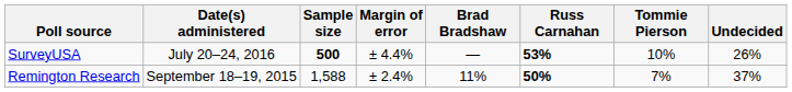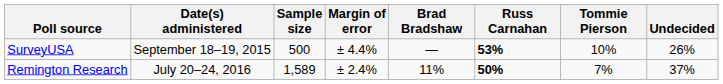 <table class="wikitable">
 <tr valign= bottom>
 <th>Poll source</th>
 <th>Date(s)<br>administered</th>
 <th>Sample<br>size</th>
 <th>Margin of<br>error</th>
 <th style="width:100px;">Brad<br>Bradshaw</th>
 <th style="width:100px;">Russ<br>Carnahan</th>
 <th style="width:100px;">Tommie<br>Pierson</th>
 <th>Undecided</th>
 </tr>
 <tr>
 <td><a href='#'>SurveyUSA</a></td>
-<td align=center>July 20–24, 2016</td>
-<td align=center><strong>500</strong></td>
+<td align=center>September 18–19, 2015</td>
+<td align=center>500</td>
 <td align=center>± 4.4%</td>
 <td align=center>—</td>
 <td><strong>53%</strong></td>
 <td align=center>10%</td>
 <td align=center>26%</td>
 </tr>
 <tr>
 <td><a href='#'>Remington Research</a></td>
-<td align=center>September 18–19, 2015</td>
-<td align=center>1,588</td>
+<td align=center>July 20–24, 2016</td>
+<td align=center>1,589</td>
 <td align=center>± 2.4%</td>
 <td align=center>11%</td>
 <td><strong>50%</strong></td>
 <td align=center>7%</td>
 <td align=center>37%</td>
 </tr>
 </table>
